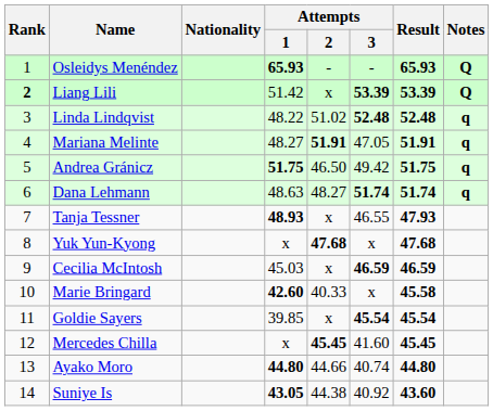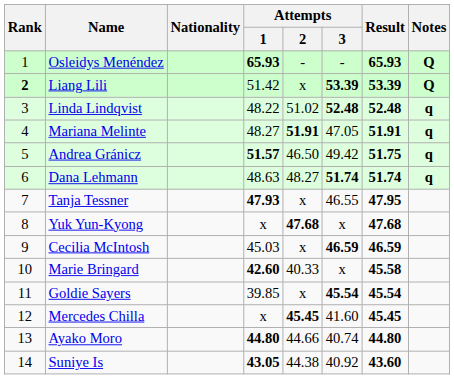 <table class="wikitable sortable" style="text-align:center">
 <tr>
 <th rowspan=2>Rank</th>
 <th rowspan=2>Name</th>
 <th rowspan=2>Nationality</th>
 <th colspan=3>Attempts</th>
 <th rowspan=2>Result</th>
 <th rowspan=2>Notes</th>
 </tr>
 <tr>
 <th>1</th>
 <th>2</th>
 <th>3</th>
 </tr>
 <tr bgcolor=ccffcc>
 <td>1</td>
 <td align=left><a href='#'>Osleidys Menéndez</a></td>
 <td align=left></td>
 <td><strong>65.93</strong></td>
 <td>-</td>
 <td>-</td>
 <td><strong>65.93</strong></td>
 <td><strong>Q</strong></td>
 </tr>
 <tr bgcolor=ccffcc>
 <td><strong>2</strong></td>
 <td align=left><a href='#'>Liang Lili</a></td>
 <td align=left></td>
 <td>51.42</td>
 <td>x</td>
 <td><strong>53.39</strong></td>
 <td><strong>53.39</strong></td>
 <td><strong>Q</strong></td>
 </tr>
 <tr bgcolor=ddffdd>
 <td>3</td>
 <td align=left><a href='#'>Linda Lindqvist</a></td>
 <td align=left></td>
 <td>48.22</td>
 <td>51.02</td>
 <td><strong>52.48</strong></td>
 <td><strong>52.48</strong></td>
 <td><strong>q</strong></td>
 </tr>
 <tr bgcolor=ddffdd>
 <td>4</td>
 <td align=left><a href='#'>Mariana Melinte</a></td>
 <td align=left></td>
 <td>48.27</td>
 <td><strong>51.91</strong></td>
 <td>47.05</td>
 <td><strong>51.91</strong></td>
 <td><strong>q</strong></td>
 </tr>
 <tr bgcolor=ddffdd>
 <td>5</td>
 <td align=left><a href='#'>Andrea Gránicz</a></td>
 <td align=left></td>
-<td><strong>51.75</strong></td>
+<td><strong>51.57</strong></td>
 <td>46.50</td>
 <td>49.42</td>
 <td><strong>51.75</strong></td>
 <td><strong>q</strong></td>
 </tr>
 <tr bgcolor=ddffdd>
 <td>6</td>
 <td align=left><a href='#'>Dana Lehmann</a></td>
 <td align=left></td>
 <td>48.63</td>
 <td>48.27</td>
 <td><strong>51.74</strong></td>
 <td><strong>51.74</strong></td>
 <td><strong>q</strong></td>
 </tr>
 <tr>
 <td>7</td>
 <td align=left><a href='#'>Tanja Tessner</a></td>
 <td align=left></td>
-<td><strong>48.93</strong></td>
+<td><strong>47.93</strong></td>
 <td>x</td>
 <td>46.55</td>
-<td><strong>47.93</strong></td>
+<td><strong>47.95</strong></td>
 <td></td>
 </tr>
 <tr>
 <td>8</td>
 <td align=left><a href='#'>Yuk Yun-Kyong</a></td>
 <td align=left></td>
 <td>x</td>
 <td><strong>47.68</strong></td>
 <td>x</td>
 <td><strong>47.68</strong></td>
 <td></td>
 </tr>
 <tr>
 <td>9</td>
 <td align=left><a href='#'>Cecilia McIntosh</a></td>
 <td align=left></td>
 <td>45.03</td>
 <td>x</td>
 <td><strong>46.59</strong></td>
 <td><strong>46.59</strong></td>
 <td></td>
 </tr>
 <tr>
 <td>10</td>
 <td align=left><a href='#'>Marie Bringard</a></td>
 <td align=left></td>
 <td><strong>42.60</strong></td>
 <td>40.33</td>
 <td>x</td>
 <td><strong>45.58</strong></td>
 <td></td>
 </tr>
 <tr>
 <td>11</td>
 <td align=left><a href='#'>Goldie Sayers</a></td>
 <td align=left></td>
 <td>39.85</td>
 <td>x</td>
 <td><strong>45.54</strong></td>
 <td><strong>45.54</strong></td>
 <td></td>
 </tr>
 <tr>
 <td>12</td>
 <td align=left><a href='#'>Mercedes Chilla</a></td>
 <td align=left></td>
 <td>x</td>
 <td><strong>45.45</strong></td>
 <td>41.60</td>
 <td><strong>45.45</strong></td>
 <td></td>
 </tr>
 <tr>
 <td>13</td>
 <td align=left><a href='#'>Ayako Moro</a></td>
 <td align=left></td>
 <td><strong>44.80</strong></td>
 <td>44.66</td>
 <td>40.74</td>
 <td><strong>44.80</strong></td>
 <td></td>
 </tr>
 <tr>
 <td>14</td>
 <td align=left><a href='#'>Suniye Is</a></td>
 <td align=left></td>
 <td><strong>43.05</strong></td>
 <td>44.38</td>
 <td>40.92</td>
 <td><strong>43.60</strong></td>
 <td></td>
 </tr>
 </table>
